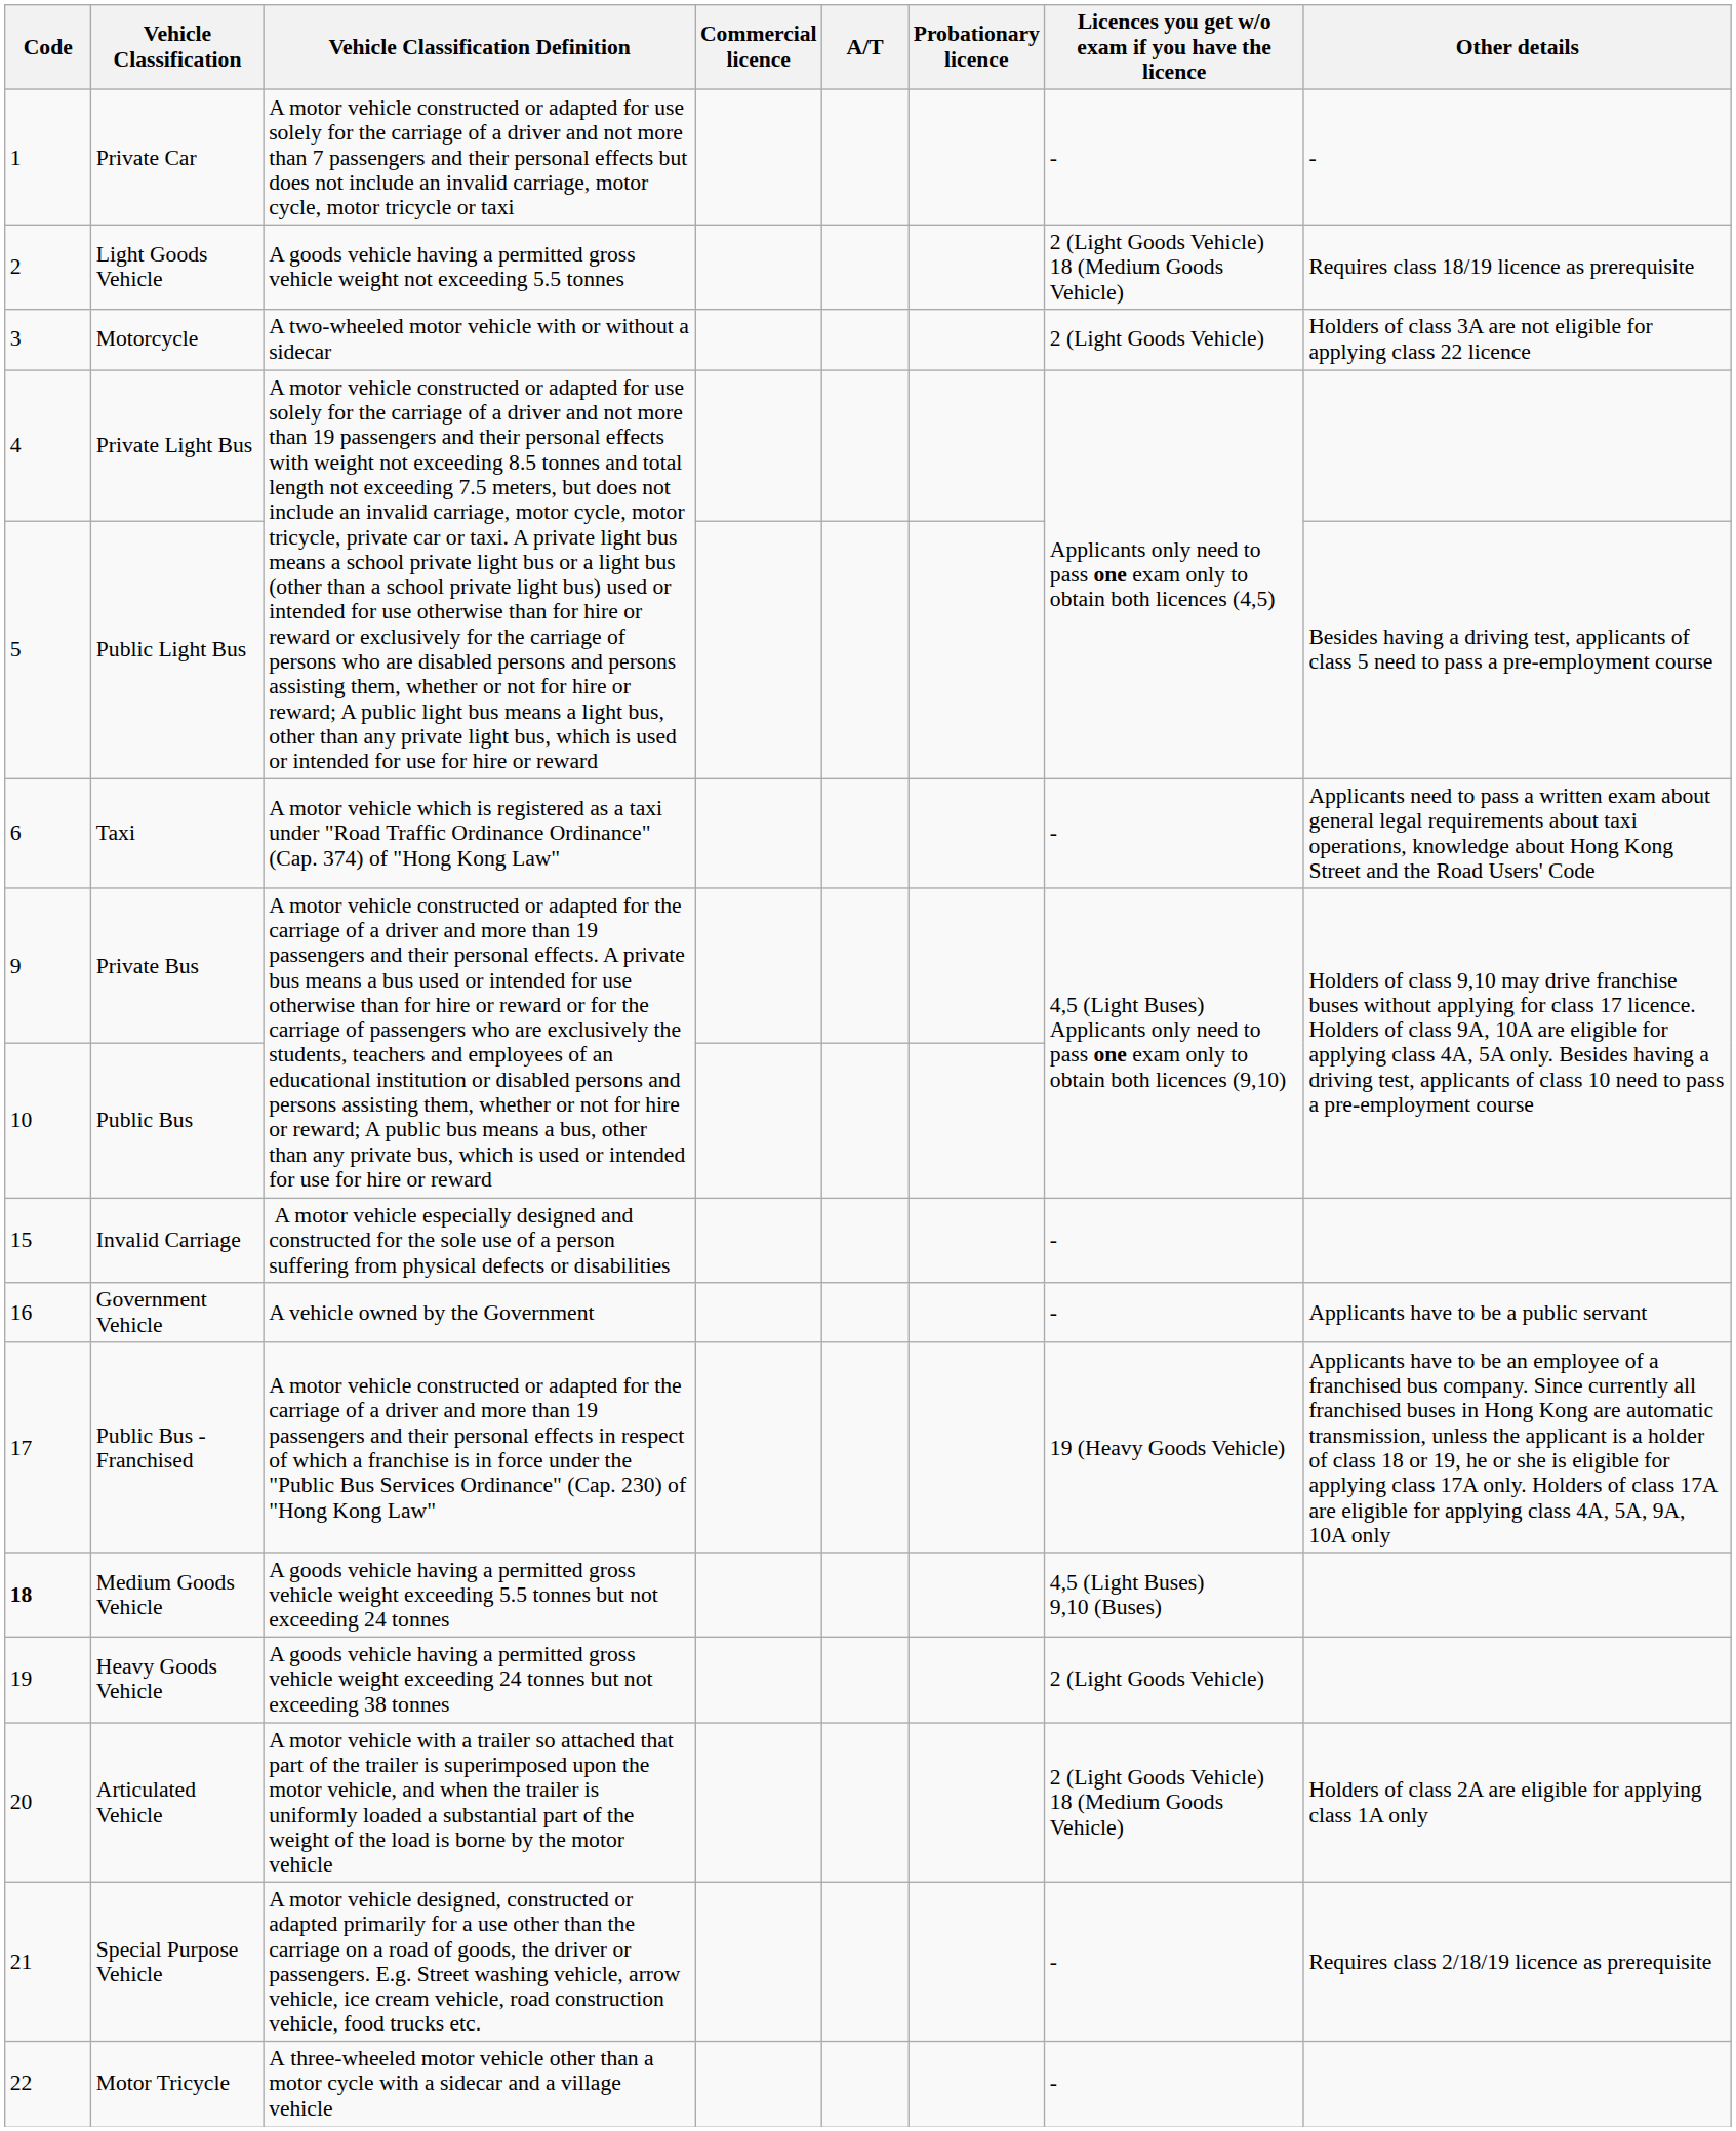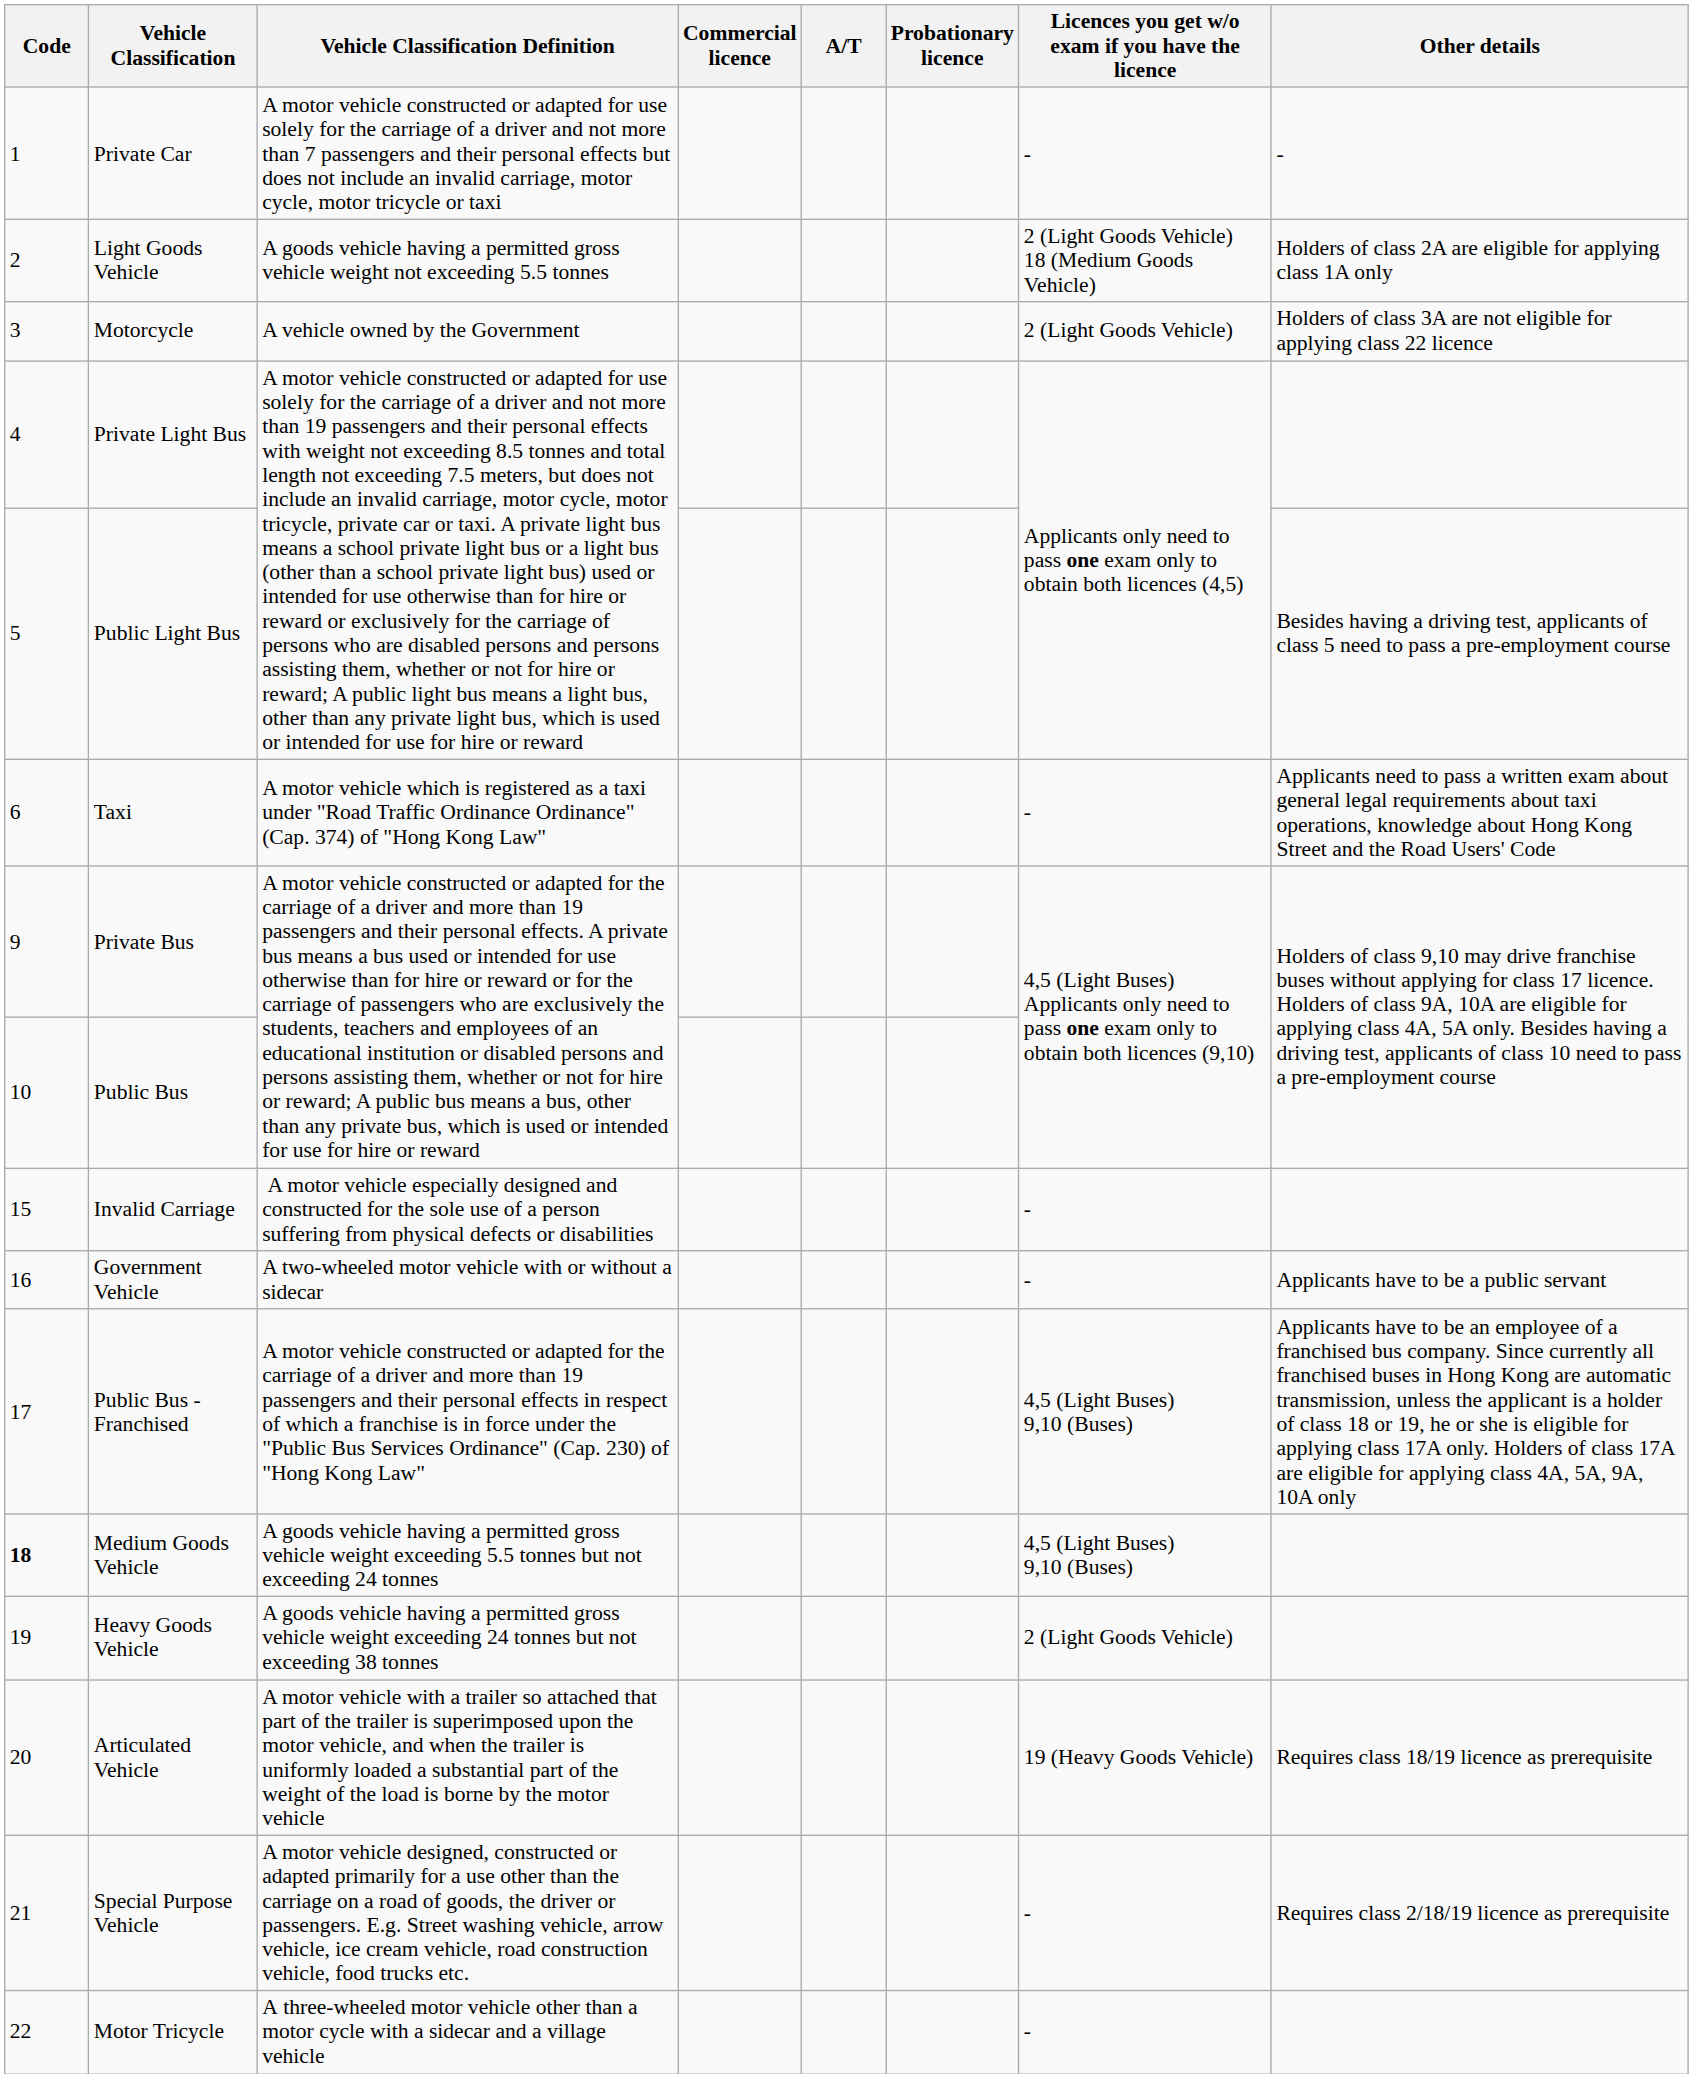 <table class="wikitable">
 <tr>
 <th width=5%>Code</th>
 <th width=10%>Vehicle Classification</th>
 <th width=25%>Vehicle Classification Definition</th>
 <th width=5%>Commercial licence</th>
 <th width=5%>A/T</th>
 <th width=5%>Probationary licence</th>
 <th width=15%>Licences you get w/o exam if you have the licence</th>
 <th>Other details</th>
 </tr>
 <tr>
 <td>1</td>
 <td>Private Car</td>
 <td>A motor vehicle constructed or adapted for use solely for the carriage of a driver and not more than 7 passengers and their personal effects but does not include an invalid carriage, motor cycle, motor tricycle or taxi</td>
 <td></td>
 <td></td>
 <td></td>
 <td>-</td>
 <td>-</td>
 </tr>
 <tr>
 <td>2</td>
 <td>Light Goods Vehicle</td>
 <td>A goods vehicle having a permitted gross vehicle weight not exceeding 5.5 tonnes</td>
 <td></td>
 <td></td>
 <td></td>
 <td>2 (Light Goods Vehicle)<br>18 (Medium Goods Vehicle)</td>
-<td>Requires class 18/19 licence as prerequisite</td>
+<td>Holders of class 2A are eligible for applying class 1A only</td>
 </tr>
 <tr>
 <td>3</td>
 <td>Motorcycle</td>
-<td>A two-wheeled motor vehicle with or without a sidecar</td>
+<td>A vehicle owned by the Government</td>
 <td></td>
 <td></td>
 <td></td>
 <td>2 (Light Goods Vehicle)</td>
 <td>Holders of class 3A are not eligible for applying class 22 licence</td>
 </tr>
 <tr>
 <td>4</td>
 <td>Private Light Bus</td>
 <td rowspan="2">A motor vehicle constructed or adapted for use solely for the carriage of a driver and not more than 19 passengers and their personal effects with weight not exceeding 8.5 tonnes and total length not exceeding 7.5 meters, but does not include an invalid carriage, motor cycle, motor tricycle, private car or taxi. A private light bus means a school private light bus or a light bus (other than a school private light bus) used or intended for use otherwise than for hire or reward or exclusively for the carriage of persons who are disabled persons and persons assisting them, whether or not for hire or reward; A public light bus means a light bus, other than any private light bus, which is used or intended for use for hire or reward</td>
 <td></td>
 <td></td>
 <td></td>
 <td rowspan=2>Applicants only need to pass <strong>one</strong> exam only to obtain both licences (4,5)</td>
 <td></td>
 </tr>
 <tr>
 <td>5</td>
 <td>Public Light Bus</td>
 <td></td>
 <td></td>
 <td></td>
 <td>Besides having a driving test, applicants of class 5 need to pass a pre-employment course</td>
 </tr>
 <tr>
 <td>6</td>
 <td>Taxi</td>
 <td>A motor vehicle which is registered as a taxi under "Road Traffic Ordinance Ordinance" (Cap. 374) of "Hong Kong Law"</td>
 <td></td>
 <td></td>
 <td></td>
 <td>-</td>
 <td>Applicants need to pass a written exam about  general legal requirements about taxi operations, knowledge about Hong Kong Street and the Road Users' Code</td>
 </tr>
 <tr>
 <td>9</td>
 <td>Private Bus</td>
 <td rowspan="2">A motor vehicle constructed or adapted for the carriage of a driver and more than 19 passengers and their personal effects. A private bus means a bus used or intended for use otherwise than for hire or reward or for the carriage of passengers who are exclusively the students, teachers and employees of an educational institution or disabled persons and persons assisting them, whether or not for hire or reward; A public bus means a bus, other than any private bus, which is used or intended for use for hire or reward</td>
 <td></td>
 <td></td>
 <td></td>
 <td rowspan=2>4,5 (Light Buses)<br>Applicants only need to pass <strong>one</strong> exam only to obtain both licences (9,10)</td>
 <td rowspan=2>Holders of class 9,10 may drive franchise buses without applying for class 17 licence. Holders of class 9A, 10A are eligible for applying class 4A, 5A only. Besides having a driving test, applicants of class 10 need to pass a pre-employment course</td>
 </tr>
 <tr>
 <td>10</td>
 <td>Public Bus</td>
 <td></td>
 <td></td>
 <td></td>
 </tr>
 <tr>
 <td>15</td>
 <td>Invalid Carriage</td>
 <td> A motor vehicle especially designed and constructed for the sole use of a person suffering from physical defects or disabilities</td>
 <td></td>
 <td></td>
 <td></td>
 <td>-</td>
 <td></td>
 </tr>
 <tr>
 <td>16</td>
 <td>Government Vehicle</td>
-<td>A vehicle owned by the Government</td>
+<td>A two-wheeled motor vehicle with or without a sidecar</td>
 <td></td>
 <td></td>
 <td></td>
 <td>-</td>
 <td>Applicants have to be a public servant</td>
 </tr>
 <tr>
 <td>17</td>
 <td>Public Bus - Franchised</td>
 <td>A motor vehicle constructed or adapted for the carriage of a driver and more than 19 passengers and their personal effects in respect of which a franchise is in force under the "Public Bus Services Ordinance" (Cap. 230) of "Hong Kong Law"</td>
 <td></td>
 <td></td>
 <td></td>
-<td>19 (Heavy Goods Vehicle)</td>
+<td>4,5 (Light Buses)<br>9,10 (Buses)</td>
 <td>Applicants have to be an employee of a franchised bus company. Since currently all franchised buses in Hong Kong are automatic transmission, unless the applicant is a holder of class 18 or 19, he or she is eligible for applying class 17A only. Holders of class 17A are eligible for applying class 4A, 5A, 9A, 10A only</td>
 </tr>
 <tr>
 <td><strong>18</strong></td>
 <td>Medium Goods Vehicle</td>
 <td>A goods vehicle having a permitted gross vehicle weight exceeding 5.5 tonnes but not exceeding 24 tonnes</td>
 <td></td>
 <td></td>
 <td></td>
 <td>4,5 (Light Buses)<br>9,10 (Buses)</td>
 <td></td>
 </tr>
 <tr>
 <td>19</td>
 <td>Heavy Goods Vehicle</td>
 <td>A goods vehicle having a permitted gross vehicle weight exceeding 24 tonnes but not exceeding 38 tonnes</td>
 <td></td>
 <td></td>
 <td></td>
 <td>2 (Light Goods Vehicle)</td>
 <td></td>
 </tr>
 <tr>
 <td>20</td>
 <td>Articulated Vehicle</td>
 <td>A motor vehicle with a trailer so attached that part of the trailer is superimposed upon the motor vehicle, and when the trailer is uniformly loaded a substantial part of the weight of the load is borne by the motor vehicle</td>
 <td></td>
 <td></td>
 <td></td>
-<td>2 (Light Goods Vehicle)<br>18 (Medium Goods Vehicle)</td>
-<td>Holders of class 2A are eligible for applying class 1A only</td>
+<td>19 (Heavy Goods Vehicle)</td>
+<td>Requires class 18/19 licence as prerequisite</td>
 </tr>
 <tr>
 <td>21</td>
 <td>Special Purpose Vehicle</td>
 <td>A motor vehicle designed, constructed or adapted primarily for a use other than the carriage on a road of goods, the driver or passengers. E.g. Street washing vehicle, arrow vehicle, ice cream vehicle, road construction vehicle, food trucks etc.</td>
 <td></td>
 <td></td>
 <td></td>
 <td>-</td>
 <td>Requires class 2/18/19 licence as prerequisite</td>
 </tr>
 <tr>
 <td>22</td>
 <td>Motor Tricycle</td>
 <td>A three-wheeled motor vehicle other than a motor cycle with a sidecar and a village vehicle</td>
 <td></td>
 <td></td>
 <td></td>
 <td>-</td>
 <td></td>
 </tr>
 </table>
